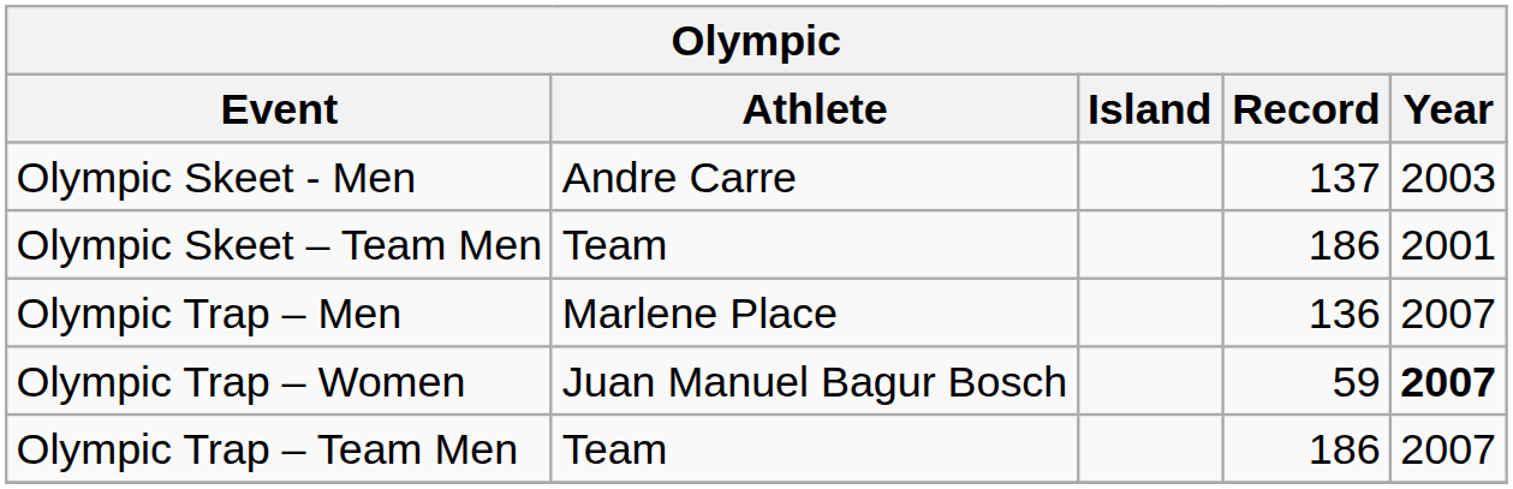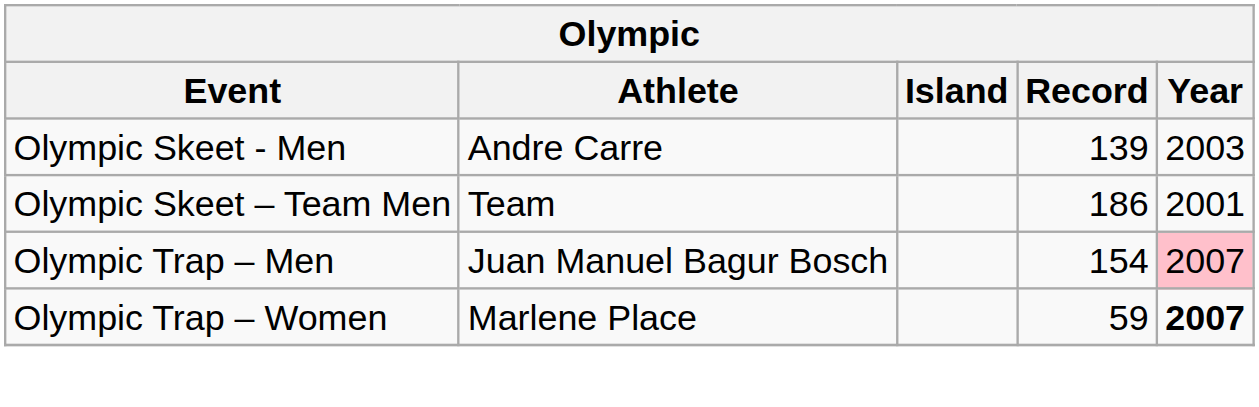 <table class="wikitable" style="text-align: center; font-size:95%;">
 <tr>
 <th colspan=5>Olympic</th>
 </tr>
 <tr>
 <th colspan=1>Event</th>
 <th colspan=1>Athlete</th>
 <th colspan=1>Island</th>
 <th colspan=1>Record</th>
 <th colspan=1>Year</th>
 </tr>
 <tr>
 <td align="left">Olympic Skeet - Men</td>
 <td align="left">Andre Carre</td>
 <td></td>
-<td align="right">137</td>
+<td align="right">139</td>
 <td>2003</td>
 </tr>
 <tr>
 <td align="left">Olympic Skeet – Team Men</td>
 <td align="left">Team</td>
 <td></td>
 <td align="right">186</td>
 <td>2001</td>
 </tr>
 <tr>
 <td align="left">Olympic Trap – Men</td>
-<td align="left">Marlene Place</td>
+<td align="left">Juan Manuel Bagur Bosch</td>
 <td></td>
-<td align="right">136</td>
-<td>2007</td>
+<td align="right">154</td>
+<td style="background: pink;">2007</td>
 </tr>
 <tr>
 <td align="left">Olympic Trap – Women</td>
-<td align="left">Juan Manuel Bagur Bosch</td>
+<td align="left">Marlene Place</td>
 <td></td>
 <td align="right">59</td>
 <td><strong>2007</strong></td>
 </tr>
 <tr>
-<td align="left">Olympic Trap – Team Men</td>
-<td align="left">Team</td>
-<td></td>
-<td align="right">186</td>
-<td>2007</td>
-</tr>
-<tr>
 </tr>
 </table>
